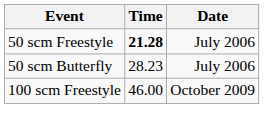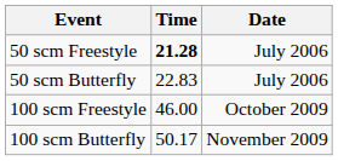 <table class="wikitable" |]>
 <tr>
 <th>Event</th>
 <th>Time</th>
 <th>Date</th>
 </tr>
 <tr>
 <td>50 scm Freestyle</td>
 <td align=right><strong>21.28</strong></td>
 <td align=right>July 2006</td>
 </tr>
 <tr>
 <td>50 scm Butterfly</td>
-<td align=right>28.23</td>
+<td align=right>22.83</td>
 <td align=right>July 2006</td>
 </tr>
 <tr>
 <td>100 scm Freestyle</td>
 <td align=right>46.00</td>
 <td align=right>October 2009</td>
 </tr>
+<tr>
+<td>100 scm Butterfly</td>
+<td align=right>50.17</td>
+<td align=right>November 2009</td>
+</tr>
 </table>
